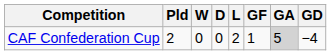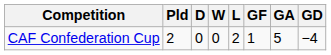 <table class="wikitable">
 <tr>
 <th>Competition</th>
 <th>Pld</th>
+<th>D</th>
 <th>W</th>
-<th>D</th>
 <th>L</th>
 <th>GF</th>
 <th>GA</th>
 <th>GD</th>
 </tr>
 <tr>
 <td><a href='#'>CAF Confederation Cup</a></td>
 <td>2</td>
 <td>0</td>
 <td>0</td>
 <td>2</td>
 <td>1</td>
-<td style="background: lightgrey;">5</td>
+<td>5</td>
 <td>−4</td>
 </tr>
 </table>
